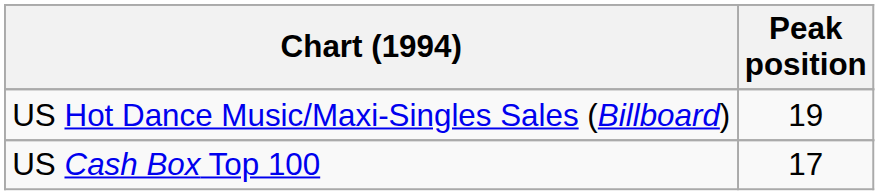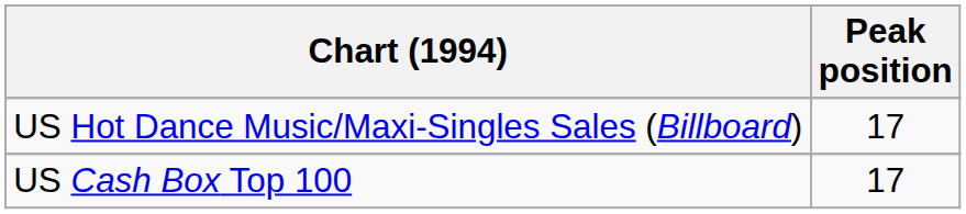 <table Class="wikitable sortable">
 <tr>
 <th>Chart (1994)</th>
 <th>Peak<br>position</th>
 </tr>
 <tr>
 </tr>
 <tr>
 <td>US <a href='#'>Hot Dance Music/Maxi-Singles Sales</a> (<em><a href='#'>Billboard</a></em>)</td>
-<td align=center>19</td>
+<td align=center>17</td>
 </tr>
 <tr>
 </tr>
 <tr>
 </tr>
 <tr>
 </tr>
 <tr>
 <td>US <a href='#'><em>Cash Box</em> Top 100</a></td>
 <td align=center>17</td>
 </tr>
 </table>
